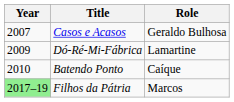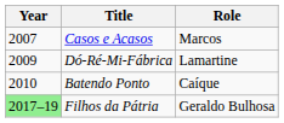 <table class="wikitable">
 <tr>
 <th>Year</th>
 <th>Title</th>
 <th>Role</th>
 </tr>
 <tr>
 <td>2007</td>
 <td><em><a href='#'>Casos e Acasos</a></em></td>
-<td>Geraldo Bulhosa</td>
+<td>Marcos</td>
 </tr>
 <tr>
 <td>2009</td>
 <td><em>Dó-Ré-Mi-Fábrica</em></td>
 <td>Lamartine</td>
 </tr>
 <tr>
 <td>2010</td>
 <td><em>Batendo Ponto</em></td>
 <td>Caíque</td>
 </tr>
 <tr>
 <td style="background: lightgreen;">2017–19</td>
 <td><em>Filhos da Pátria</em></td>
-<td>Marcos</td>
+<td>Geraldo Bulhosa</td>
 </tr>
 </table>
